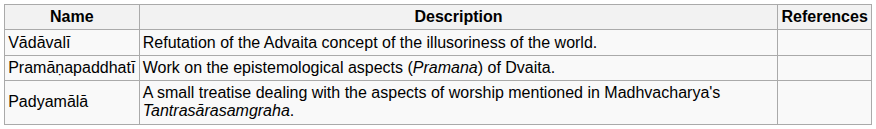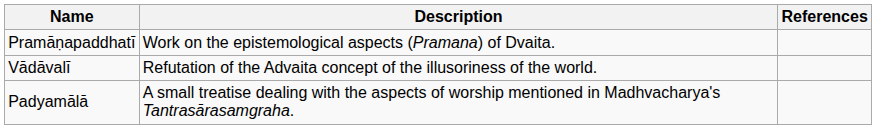 <table class="wikitable">
 <tr>
 <th>Name</th>
 <th>Description</th>
 <th>References</th>
 </tr>
 <tr>
-<td>Vādāvalī</td>
-<td>Refutation of the Advaita concept of the illusoriness of the world.</td>
+<td>Pramāṇapaddhatī</td>
+<td>Work on the epistemological aspects (<em>Pramana</em>) of Dvaita.</td>
 <td></td>
 </tr>
 <tr>
-<td>Pramāṇapaddhatī</td>
-<td>Work on the epistemological aspects (<em>Pramana</em>) of Dvaita.</td>
+<td>Vādāvalī</td>
+<td>Refutation of the Advaita concept of the illusoriness of the world.</td>
 <td></td>
 </tr>
 <tr>
 <td>Padyamālā</td>
 <td>A small treatise dealing with the aspects of worship mentioned in Madhvacharya's <em>Tantrasārasamgraha</em>.</td>
 <td></td>
 </tr>
 <tr>
 </tr>
 </table>
